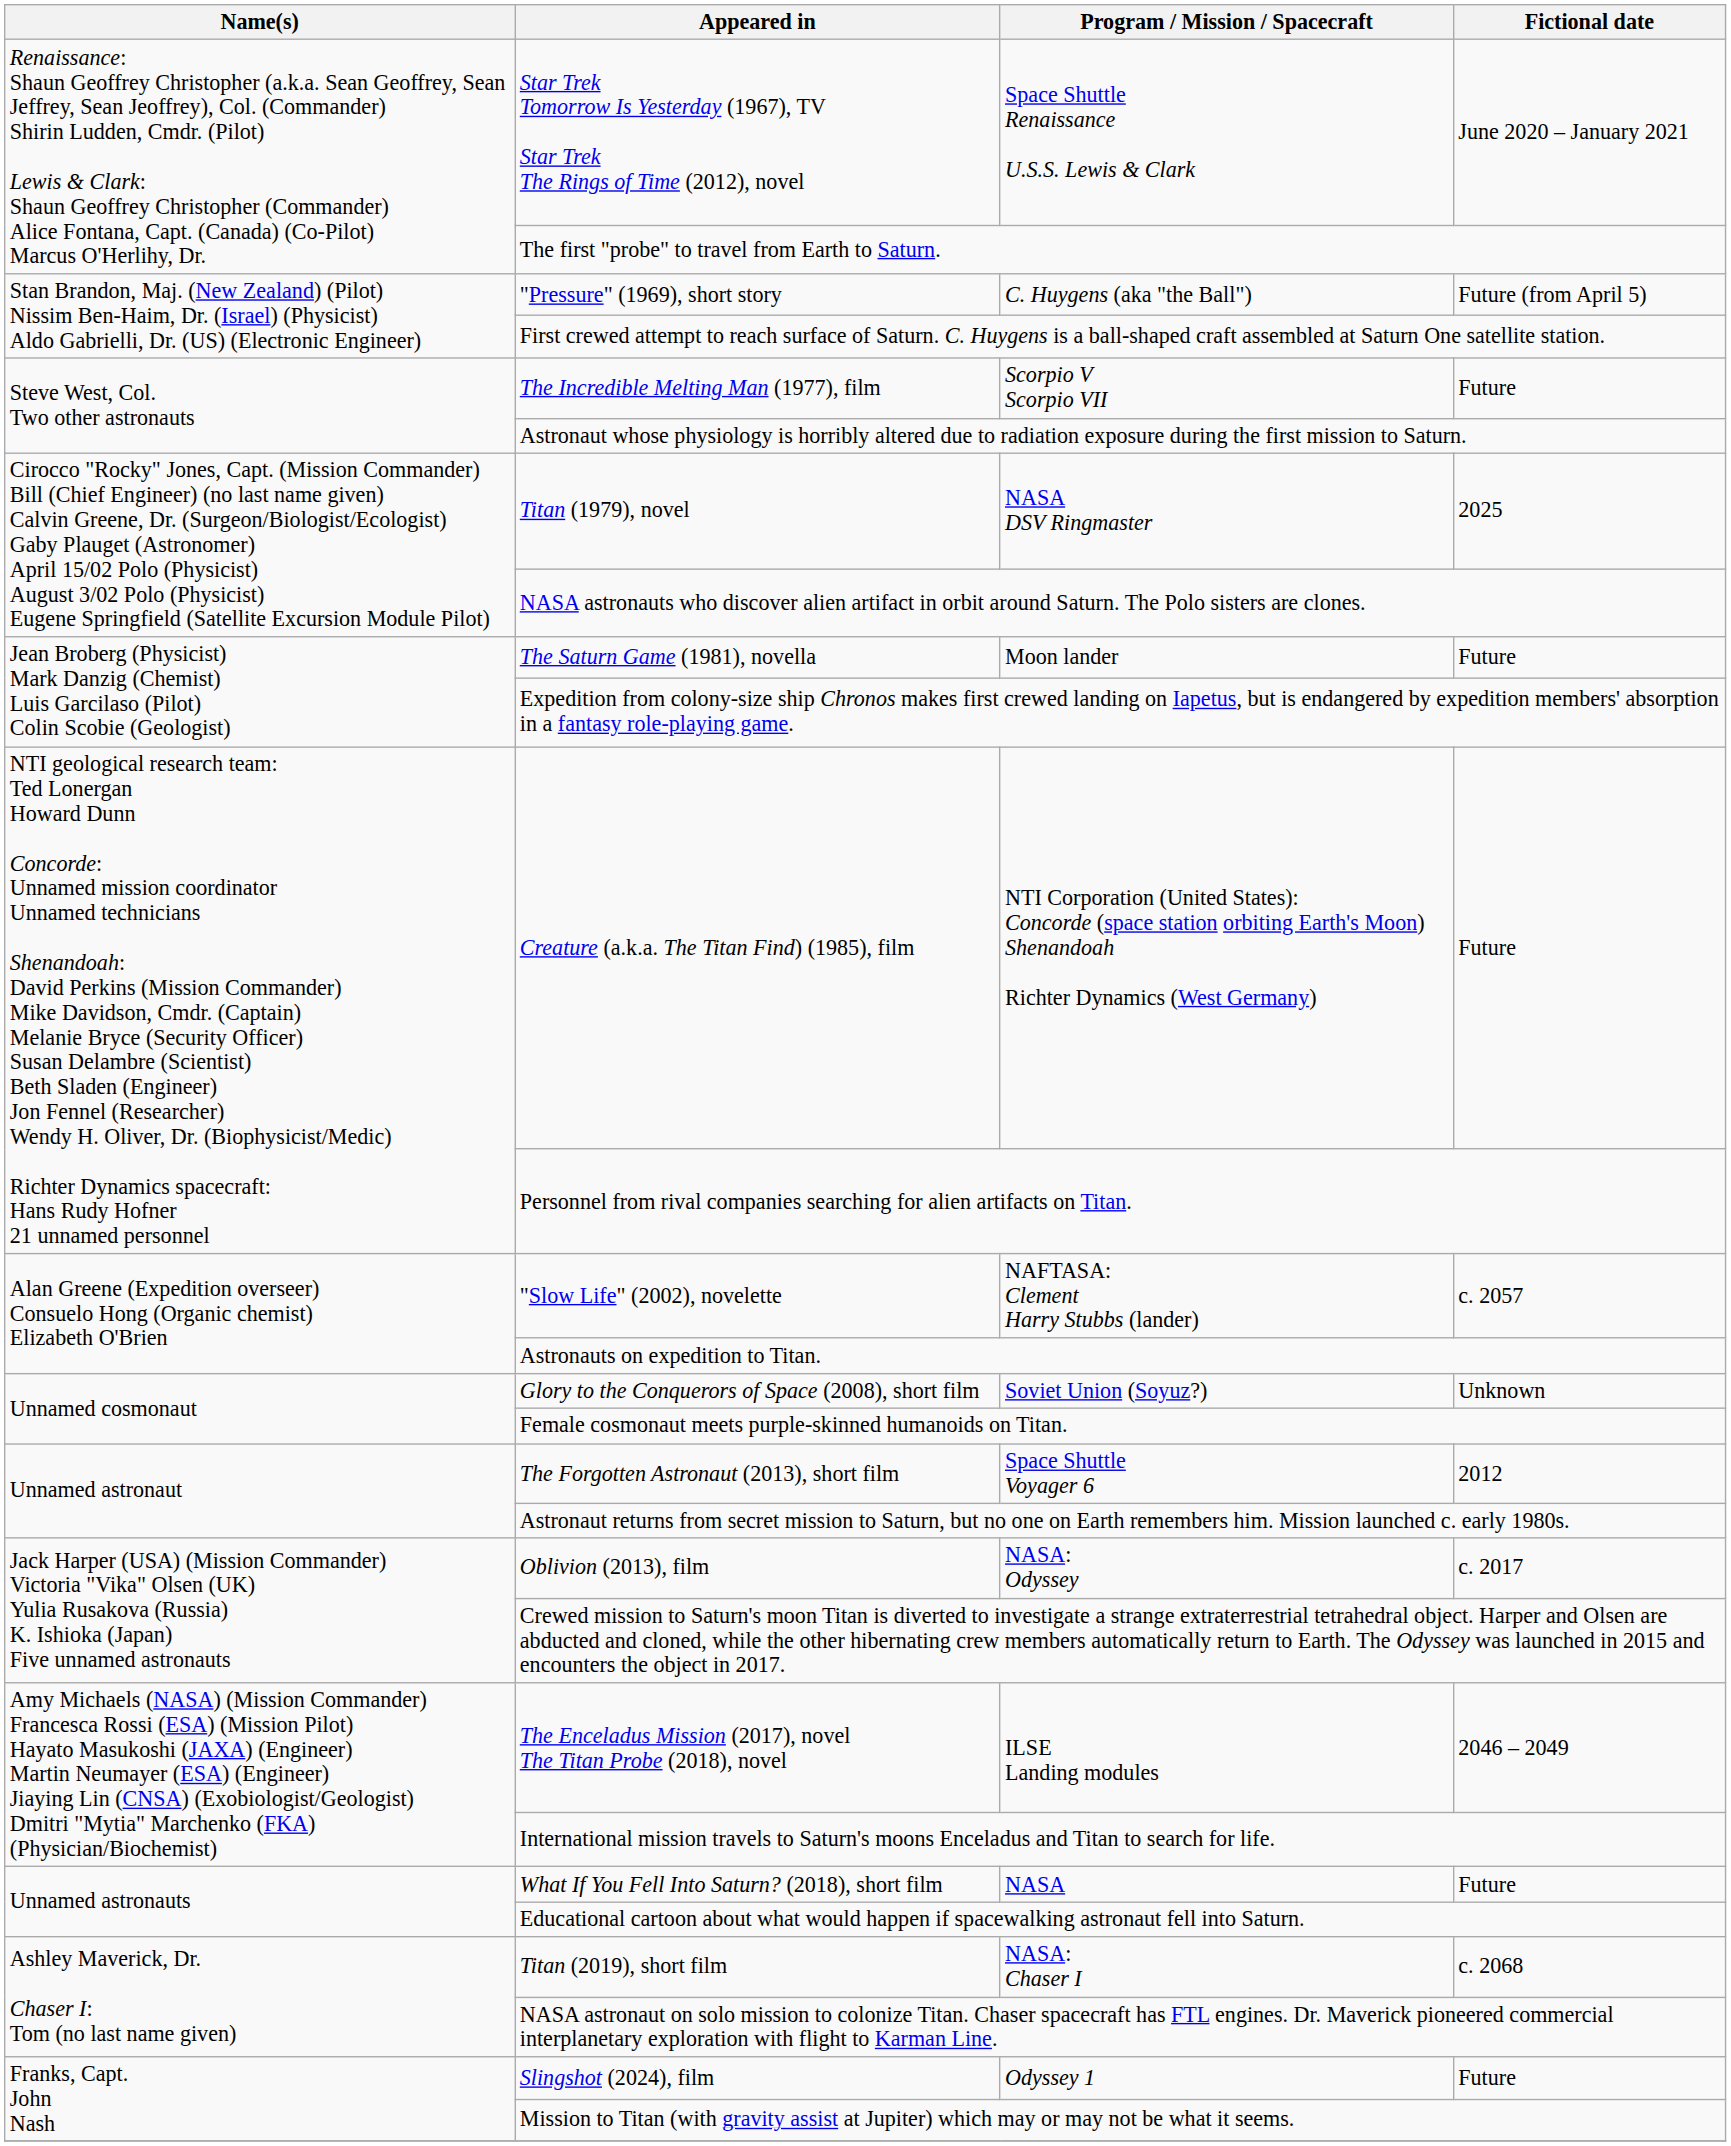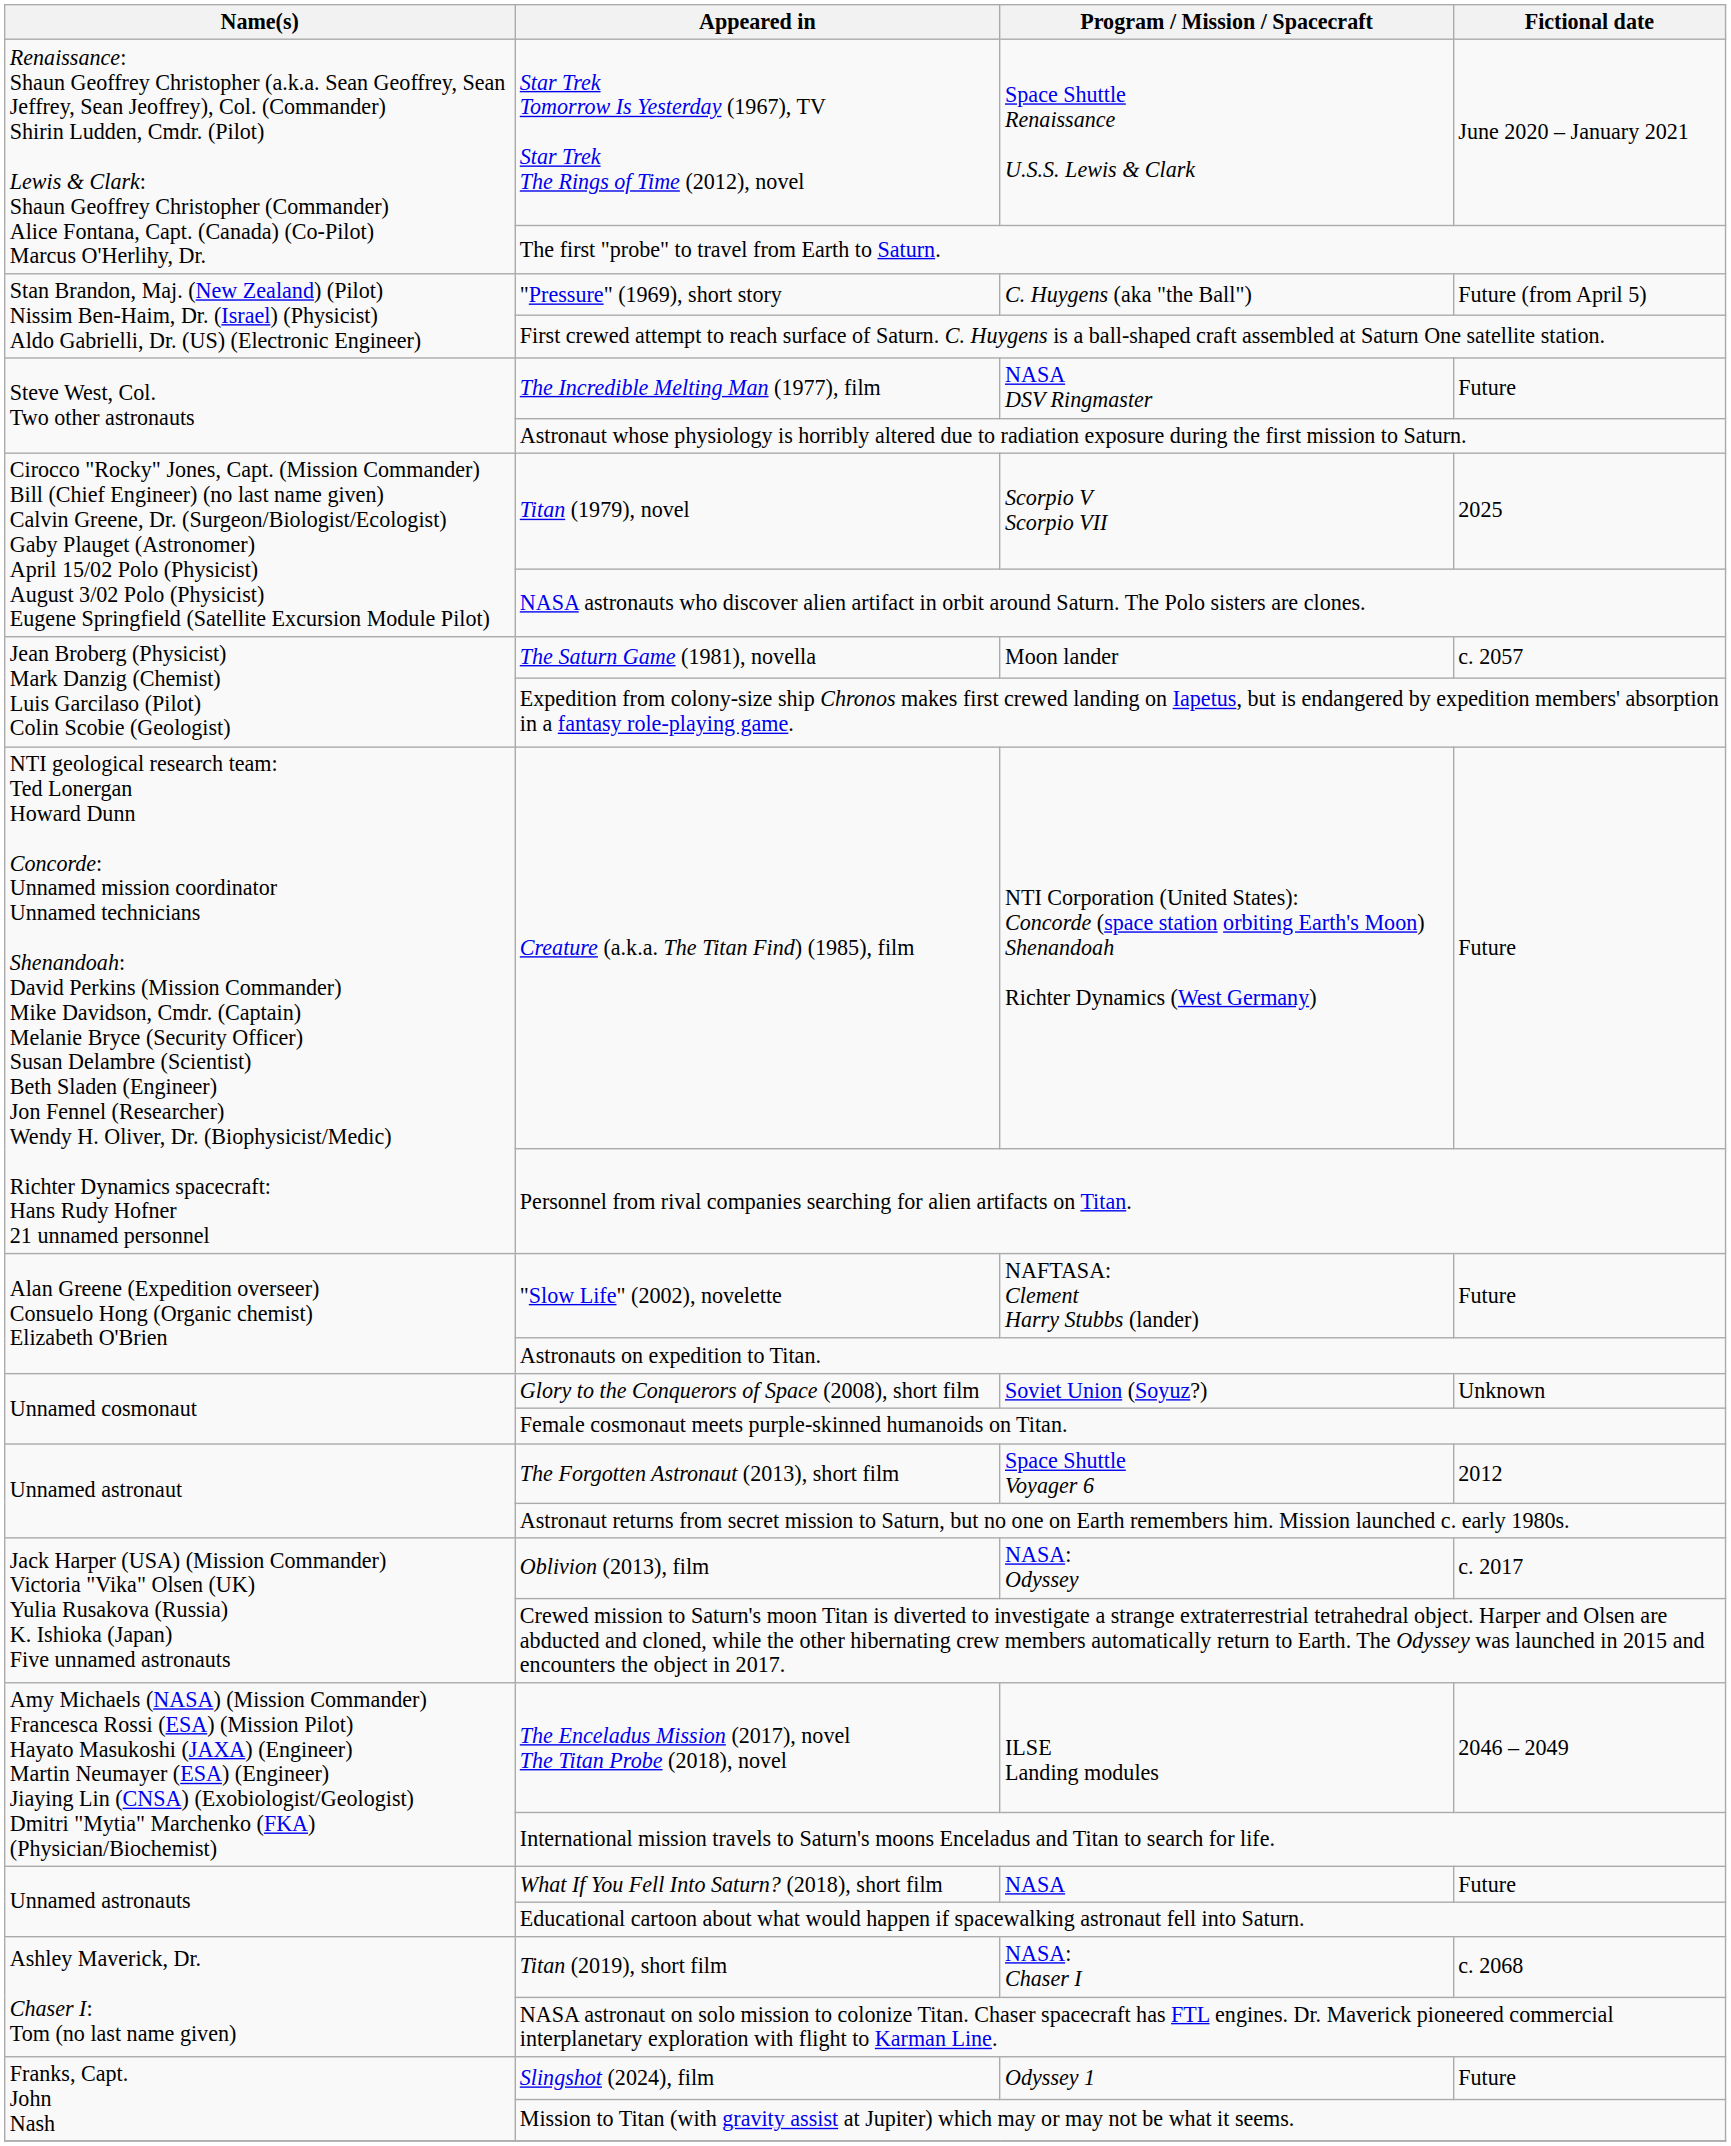 <table Class="wikitable">
 <tr>
 <th>Name(s)</th>
 <th>Appeared in</th>
 <th>Program / Mission / Spacecraft</th>
 <th>Fictional date</th>
 </tr>
 <tr>
 <td rowspan="2"><em>Renaissance</em>:<br>Shaun Geoffrey Christopher (a.k.a. Sean Geoffrey, Sean Jeffrey, Sean Jeoffrey), Col. (Commander)<br>Shirin Ludden, Cmdr. (Pilot)<br><br><em>Lewis & Clark</em>:<br>Shaun Geoffrey Christopher (Commander)<br>Alice Fontana, Capt. (Canada) (Co-Pilot)<br>Marcus O'Herlihy, Dr.</td>
 <td><em><a href='#'>Star Trek</a></em><br><em><a href='#'>Tomorrow Is Yesterday</a></em> (1967), TV<br><br><em><a href='#'>Star Trek</a></em><br><em><a href='#'>The Rings of Time</a></em> (2012), novel</td>
 <td><a href='#'>Space Shuttle</a><br><em>Renaissance</em><br><br><em>U.S.S. Lewis & Clark</em></td>
 <td>June 2020 – January 2021</td>
 </tr>
 <tr>
 <td colspan="3">The first "probe" to travel from Earth to <a href='#'>Saturn</a>.</td>
 </tr>
 <tr>
 <td rowspan="2">Stan Brandon, Maj. (<a href='#'>New Zealand</a>) (Pilot)<br>Nissim Ben-Haim, Dr. (<a href='#'>Israel</a>) (Physicist)<br>Aldo Gabrielli, Dr. (US) (Electronic Engineer)</td>
 <td>"<a href='#'>Pressure</a>" (1969), short story</td>
 <td><em>C. Huygens</em> (aka "the Ball")</td>
 <td>Future (from April 5)</td>
 </tr>
 <tr>
 <td colspan="3">First crewed attempt to reach surface of Saturn. <em>C. Huygens</em> is a ball-shaped craft assembled at Saturn One satellite station.</td>
 </tr>
 <tr>
 <td rowspan="2">Steve West, Col.<br>Two other astronauts</td>
 <td><em><a href='#'>The Incredible Melting Man</a></em> (1977), film</td>
-<td><em>Scorpio V</em><br><em>Scorpio VII</em></td>
+<td><a href='#'>NASA</a><br><em>DSV Ringmaster</em></td>
 <td>Future</td>
 </tr>
 <tr>
 <td colspan="3">Astronaut whose physiology is horribly altered due to radiation exposure during the first mission to Saturn.</td>
 </tr>
 <tr>
 <td rowspan="2">Cirocco "Rocky" Jones, Capt. (Mission Commander)<br>Bill (Chief Engineer) (no last name given)<br>Calvin Greene, Dr. (Surgeon/Biologist/Ecologist)<br>Gaby Plauget (Astronomer)<br>April 15/02 Polo (Physicist)<br>August 3/02 Polo (Physicist)<br>Eugene Springfield (Satellite Excursion Module Pilot)</td>
 <td><em><a href='#'>Titan</a></em> (1979), novel</td>
-<td><a href='#'>NASA</a><br><em>DSV Ringmaster</em></td>
+<td><em>Scorpio V</em><br><em>Scorpio VII</em></td>
 <td>2025</td>
 </tr>
 <tr>
 <td colspan="3"><a href='#'>NASA</a> astronauts who discover alien artifact in orbit around Saturn. The Polo sisters are clones.</td>
 </tr>
 <tr>
 <td rowspan="2">Jean Broberg (Physicist)<br>Mark Danzig (Chemist)<br>Luis Garcilaso (Pilot)<br>Colin Scobie (Geologist)</td>
 <td><em><a href='#'>The Saturn Game</a></em> (1981), novella</td>
 <td>Moon lander</td>
-<td>Future</td>
+<td>c. 2057</td>
 </tr>
 <tr>
 <td colspan="3">Expedition from colony-size ship <em>Chronos</em> makes first crewed landing on <a href='#'>Iapetus</a>, but is endangered by expedition members' absorption in a <a href='#'>fantasy role-playing game</a>.</td>
 </tr>
 <tr>
 <td rowspan="2">NTI geological research team:<br>Ted Lonergan<br>Howard Dunn<br><br><em>Concorde</em>:<br>Unnamed mission coordinator<br>Unnamed technicians<br><br><em>Shenandoah</em>:<br>David Perkins (Mission Commander)<br>Mike Davidson, Cmdr. (Captain)<br>Melanie Bryce (Security Officer)<br>Susan Delambre (Scientist)<br>Beth Sladen (Engineer)<br>Jon Fennel (Researcher)<br>Wendy H. Oliver, Dr. (Biophysicist/Medic)<br><br>Richter Dynamics spacecraft:<br>Hans Rudy Hofner<br>21 unnamed personnel</td>
 <td><em><a href='#'>Creature</a></em> (a.k.a. <em>The Titan Find</em>) (1985), film</td>
 <td>NTI Corporation (United States):<br><em>Concorde</em> (<a href='#'>space station</a> <a href='#'>orbiting Earth's Moon</a>)<br><em>Shenandoah</em><br><br>Richter Dynamics (<a href='#'>West Germany</a>)</td>
 <td>Future</td>
 </tr>
 <tr>
 <td colspan="3">Personnel from rival companies searching for alien artifacts on <a href='#'>Titan</a>.</td>
 </tr>
 <tr>
 <td rowspan="2">Alan Greene (Expedition overseer)<br>Consuelo Hong (Organic chemist)<br>Elizabeth O'Brien</td>
 <td>"<a href='#'>Slow Life</a>" (2002), novelette</td>
 <td>NAFTASA:<br><em>Clement</em><br><em>Harry Stubbs</em> (lander)</td>
-<td>c. 2057</td>
+<td>Future</td>
 </tr>
 <tr>
 <td colspan="3">Astronauts on expedition to Titan.</td>
 </tr>
 <tr>
 <td rowspan="2">Unnamed cosmonaut</td>
 <td><em>Glory to the Conquerors of Space</em> (2008), short film</td>
 <td><a href='#'>Soviet Union</a> (<a href='#'>Soyuz</a>?)</td>
 <td>Unknown</td>
 </tr>
 <tr>
 <td colspan="3">Female cosmonaut meets purple-skinned humanoids on Titan.</td>
 </tr>
 <tr>
 <td rowspan="2">Unnamed astronaut</td>
 <td><em>The Forgotten Astronaut</em> (2013), short film</td>
 <td><a href='#'>Space Shuttle</a><br><em>Voyager 6</em></td>
 <td>2012</td>
 </tr>
 <tr>
 <td colspan="3">Astronaut returns from secret mission to Saturn, but no one on Earth remembers him. Mission launched c. early 1980s.</td>
 </tr>
 <tr>
 <td rowspan="2">Jack Harper (USA) (Mission Commander)<br>Victoria "Vika" Olsen (UK)<br>Yulia Rusakova (Russia)<br>K. Ishioka (Japan)<br>Five unnamed astronauts</td>
 <td><em>Oblivion</em> (2013), film</td>
 <td><a href='#'>NASA</a>:<br><em>Odyssey</em></td>
 <td>c. 2017</td>
 </tr>
 <tr>
 <td colspan="3">Crewed mission to Saturn's moon Titan is diverted to investigate a strange extraterrestrial tetrahedral object. Harper and Olsen are abducted and cloned, while the other hibernating crew members automatically return to Earth. The <em>Odyssey</em> was launched in 2015 and encounters the object in 2017.</td>
 </tr>
 <tr>
 <td rowspan="2">Amy Michaels (<a href='#'>NASA</a>) (Mission Commander)<br>Francesca Rossi (<a href='#'>ESA</a>) (Mission Pilot)<br>Hayato Masukoshi (<a href='#'>JAXA</a>) (Engineer)<br>Martin Neumayer (<a href='#'>ESA</a>) (Engineer)<br>Jiaying Lin (<a href='#'>CNSA</a>) (Exobiologist/Geologist)<br>Dmitri "Mytia" Marchenko (<a href='#'>FKA</a>) (Physician/Biochemist)</td>
 <td><em><a href='#'>The Enceladus Mission</a></em> (2017), novel<br><em><a href='#'>The Titan Probe</a></em> (2018), novel</td>
 <td><br>ILSE<br>Landing modules</td>
 <td>2046 – 2049</td>
 </tr>
 <tr>
 <td colspan="3">International mission travels to Saturn's moons Enceladus and Titan to search for life.</td>
 </tr>
 <tr>
 <td rowspan="2">Unnamed astronauts</td>
 <td><em>What If You Fell Into Saturn?</em> (2018), short film</td>
 <td><a href='#'>NASA</a></td>
 <td>Future</td>
 </tr>
 <tr>
 <td colspan="3">Educational cartoon about what would happen if spacewalking astronaut fell into Saturn.</td>
 </tr>
 <tr>
 <td rowspan="2">Ashley Maverick, Dr.<br><br><em>Chaser I</em>:<br>Tom (no last name given)</td>
 <td><em>Titan</em> (2019), short film</td>
 <td><a href='#'>NASA</a>:<br><em>Chaser I</em></td>
 <td>c. 2068</td>
 </tr>
 <tr>
 <td colspan="3">NASA astronaut on solo mission to colonize Titan. Chaser spacecraft has <a href='#'>FTL</a> engines. Dr. Maverick pioneered commercial interplanetary exploration with flight to <a href='#'>Karman Line</a>.</td>
 </tr>
 <tr>
 <td rowspan="2">Franks, Capt.<br>John<br>Nash</td>
 <td><em><a href='#'>Slingshot</a></em> (2024), film</td>
 <td><em>Odyssey 1</em></td>
 <td>Future</td>
 </tr>
 <tr>
 <td colspan="3">Mission to Titan (with <a href='#'>gravity assist</a> at Jupiter) which may or may not be what it seems.</td>
 </tr>
 <tr>
 </tr>
 </table>
